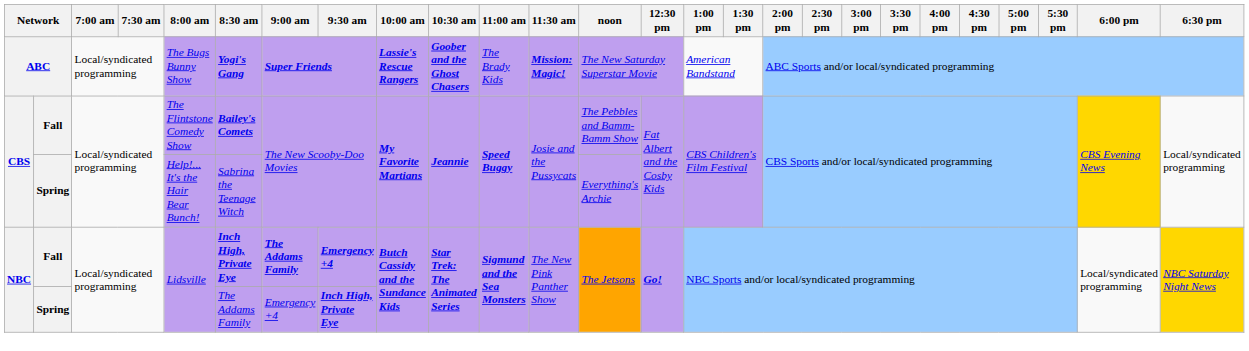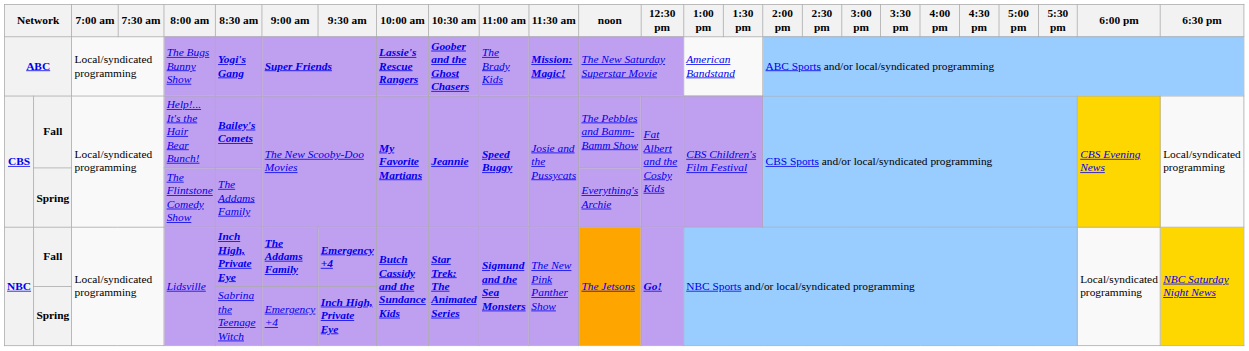 <table class=wikitable style="font-size:90%">
 <tr>
 <th width="1.5%" bgcolor="#C0C0C0" colspan="2">Network</th>
 <th width="4%" bgcolor="#C0C0C0">7:00 am</th>
 <th width="4%" bgcolor="#C0C0C0">7:30 am</th>
 <th width="4%" bgcolor="#C0C0C0">8:00 am</th>
 <th width="4%" bgcolor="#C0C0C0">8:30 am</th>
 <th width="4%" bgcolor="#C0C0C0">9:00 am</th>
 <th width="4%" bgcolor="#C0C0C0">9:30 am</th>
 <th width="4%" bgcolor="#C0C0C0">10:00 am</th>
 <th width="4%" bgcolor="#C0C0C0">10:30 am</th>
 <th width="4%" bgcolor="#C0C0C0">11:00 am</th>
 <th width="4%" bgcolor="#C0C0C0">11:30 am</th>
 <th width="4%" bgcolor="#C0C0C0">noon</th>
 <th width="4%" bgcolor="#C0C0C0">12:30 pm</th>
 <th width="4%" bgcolor="#C0C0C0">1:00 pm</th>
 <th width="4%" bgcolor="#C0C0C0">1:30 pm</th>
 <th width="4%" bgcolor="#C0C0C0">2:00 pm</th>
 <th width="4%" bgcolor="#C0C0C0">2:30 pm</th>
 <th width="4%" bgcolor="#C0C0C0">3:00 pm</th>
 <th width="4%" bgcolor="#C0C0C0">3:30 pm</th>
 <th width="4%" bgcolor="#C0C0C0">4:00 pm</th>
 <th width="4%" bgcolor="#C0C0C0">4:30 pm</th>
 <th width="4%" bgcolor="#C0C0C0">5:00 pm</th>
 <th width="4%" bgcolor="#C0C0C0">5:30 pm</th>
 <th width="4%" bgcolor="#C0C0C0">6:00 pm</th>
 <th width="4%" bgcolor="#C0C0C0">6:30 pm</th>
 </tr>
 <tr>
 <th colspan="2" bgcolor="#C0C0C0"><a href='#'>ABC</a></th>
 <td colspan="2">Local/syndicated programming</td>
 <td bgcolor="bf9fef"><em><a href='#'>The Bugs Bunny Show</a></em></td>
 <td bgcolor="bf9fef"><strong><em><a href='#'>Yogi's Gang</a></em></strong></td>
 <td colspan="2" bgcolor="bf9fef"><strong><em><a href='#'>Super Friends</a></em></strong></td>
 <td bgcolor="bf9fef"><strong><em><a href='#'>Lassie's Rescue Rangers</a></em></strong></td>
 <td bgcolor="bf9fef"><strong><em><a href='#'>Goober and the Ghost Chasers</a></em></strong></td>
 <td bgcolor="bf9fef"><em><a href='#'>The Brady Kids</a></em></td>
 <td bgcolor="bf9fef"><strong><em><a href='#'>Mission: Magic!</a></em></strong></td>
 <td colspan="2" bgcolor="bf9fef"><em><a href='#'>The New Saturday Superstar Movie</a></em></td>
 <td colspan="2"><em><a href='#'>American Bandstand</a></em></td>
 <td colspan="10" bgcolor="99ccff"><a href='#'>ABC Sports</a> and/or local/syndicated programming</td>
 </tr>
 <tr>
 <th rowspan="2" bgcolor="#C0C0C0"><a href='#'>CBS</a></th>
 <th>Fall</th>
 <td colspan="2" rowspan="2">Local/syndicated programming</td>
-<td bgcolor="bf9fef"><em><a href='#'>The Flintstone Comedy Show</a></em></td>
+<td bgcolor="bf9fef"><em><a href='#'>Help!... It's the Hair Bear Bunch!</a></em> </td>
 <td bgcolor="bf9fef"><strong><em><a href='#'>Bailey's Comets</a></em></strong></td>
 <td colspan="2" rowspan="2" bgcolor="bf9fef"><em><a href='#'>The New Scooby-Doo Movies</a></em></td>
 <td rowspan="2" bgcolor="bf9fef"><strong><em><a href='#'>My Favorite Martians</a></em></strong></td>
 <td rowspan="2" bgcolor="bf9fef"><strong><em><a href='#'>Jeannie</a></em></strong></td>
 <td rowspan="2" bgcolor="bf9fef"><strong><em><a href='#'>Speed Buggy</a></em></strong></td>
 <td rowspan="2" bgcolor="bf9fef"><em><a href='#'>Josie and the Pussycats</a></em> </td>
 <td bgcolor="bf9fef"><em><a href='#'>The Pebbles and Bamm-Bamm Show</a></em> </td>
 <td rowspan="2" bgcolor="bf9fef"><em><a href='#'>Fat Albert and the Cosby Kids</a></em></td>
 <td colspan="2" rowspan="2" bgcolor="bf9fef"><em><a href='#'>CBS Children's Film Festival</a></em></td>
 <td colspan="8" rowspan="2" bgcolor="99ccff"><a href='#'>CBS Sports</a> and/or local/syndicated programming</td>
 <td rowspan="2" bgcolor="gold"><em><a href='#'>CBS Evening News</a></em></td>
 <td rowspan="2">Local/syndicated programming</td>
 </tr>
 <tr>
 <th>Spring</th>
-<td bgcolor="bf9fef"><em><a href='#'>Help!... It's the Hair Bear Bunch!</a></em> </td>
-<td bgcolor="bf9fef"><em><a href='#'>Sabrina the Teenage Witch</a></em> </td>
+<td bgcolor="bf9fef"><em><a href='#'>The Flintstone Comedy Show</a></em></td>
+<td bgcolor="bf9fef"><em><a href='#'>The Addams Family</a></em></td>
 <td bgcolor="bf9fef"><em><a href='#'>Everything's Archie</a></em> </td>
 </tr>
 <tr>
 <th rowspan="2" bgcolor="#C0C0C0"><a href='#'>NBC</a></th>
 <th>Fall</th>
 <td colspan="2" rowspan="2">Local/syndicated programming</td>
 <td rowspan="2" bgcolor="bf9fef"><em><a href='#'>Lidsville</a></em> </td>
 <td bgcolor="bf9fef"><strong><em><a href='#'>Inch High, Private Eye</a></em></strong></td>
 <td bgcolor="bf9fef"><strong><em><a href='#'>The Addams Family</a></em></strong></td>
 <td bgcolor="bf9fef"><strong><em><a href='#'>Emergency +4</a></em></strong></td>
 <td rowspan="2" bgcolor="bf9fef"><strong><em><a href='#'>Butch Cassidy and the Sundance Kids</a></em></strong></td>
 <td rowspan="2" bgcolor="bf9fef"><strong><em><a href='#'>Star Trek: The Animated Series</a></em></strong></td>
 <td rowspan="2" bgcolor="bf9fef"><strong><em><a href='#'>Sigmund and the Sea Monsters</a></em></strong></td>
 <td bgcolor="bf9fef" rowspan=2><em><a href='#'>The New Pink Panther Show</a></em></td>
 <td rowspan="2" bgcolor="orange"><em><a href='#'>The Jetsons</a></em> </td>
 <td rowspan="2" bgcolor="bf9fef"><strong><em><a href='#'>Go!</a></em></strong></td>
 <td colspan="10" rowspan="2" bgcolor="99ccff"><a href='#'>NBC Sports</a> and/or local/syndicated programming</td>
 <td rowspan="2">Local/syndicated programming</td>
 <td rowspan="2" bgcolor="gold"><em><a href='#'>NBC Saturday Night News</a></em></td>
 </tr>
 <tr>
 <th>Spring</th>
-<td bgcolor="bf9fef"><em><a href='#'>The Addams Family</a></em></td>
+<td bgcolor="bf9fef"><em><a href='#'>Sabrina the Teenage Witch</a></em> </td>
 <td bgcolor="bf9fef"><em><a href='#'>Emergency +4</a></em></td>
 <td bgcolor="bf9fef"><strong><em><a href='#'>Inch High, Private Eye</a></em></strong></td>
 </tr>
 </table>
